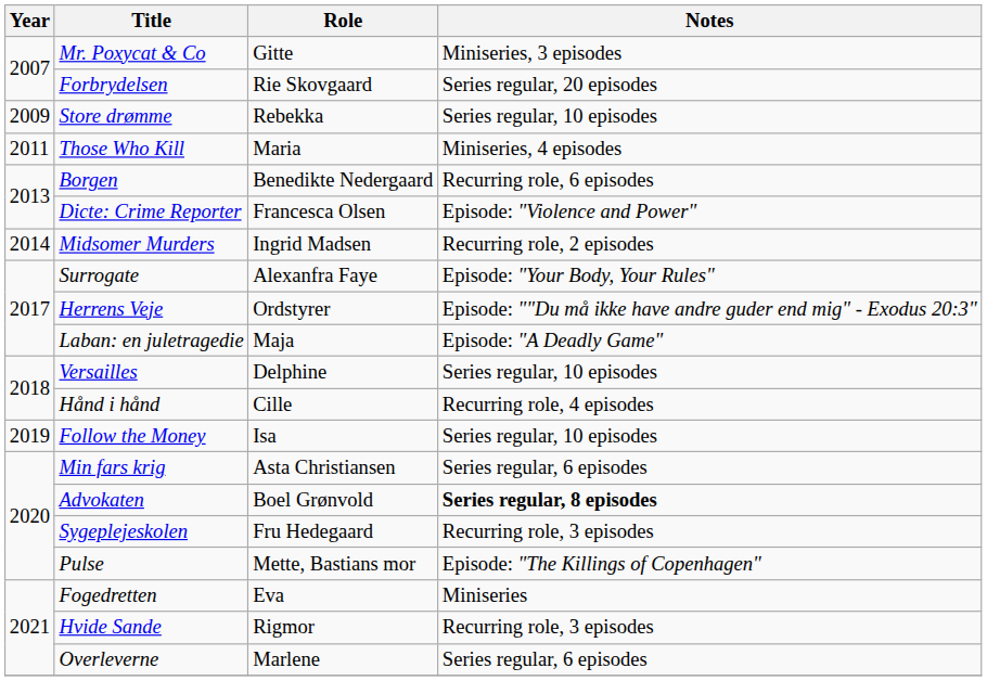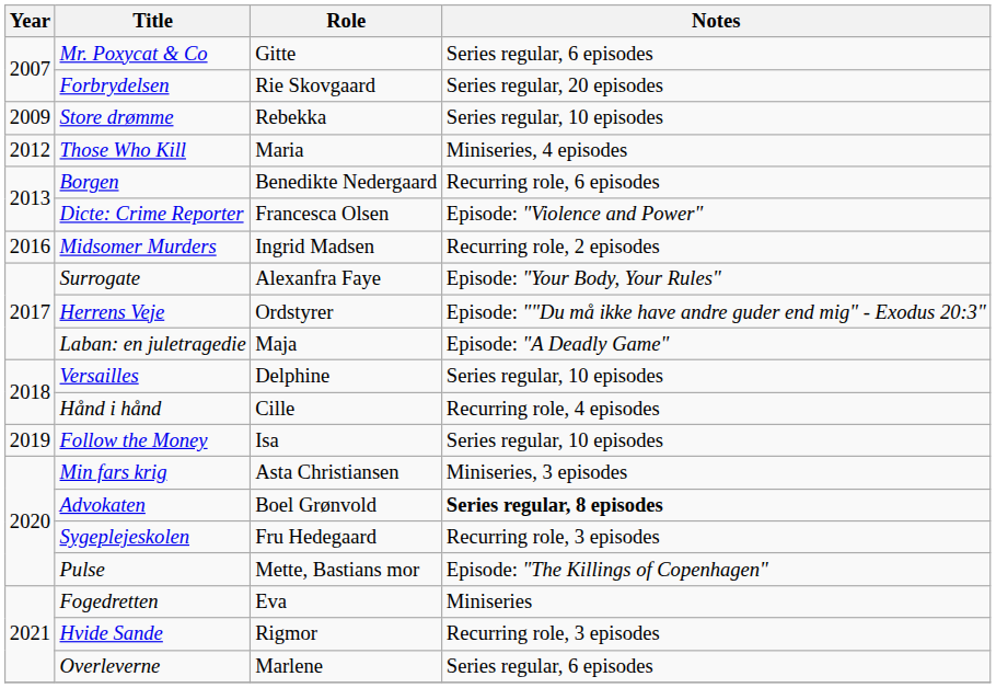 <table class="wikitable">
 <tr>
 <th>Year</th>
 <th>Title</th>
 <th>Role</th>
 <th>Notes</th>
 </tr>
 <tr>
 <td rowspan="2">2007</td>
 <td><em><a href='#'>Mr. Poxycat & Co</a></em></td>
 <td>Gitte</td>
-<td>Miniseries, 3 episodes</td>
+<td>Series regular, 6 episodes</td>
 </tr>
 <tr>
 <td><em><a href='#'>Forbrydelsen</a></em></td>
 <td>Rie Skovgaard</td>
 <td>Series regular, 20 episodes</td>
 </tr>
 <tr>
 <td>2009</td>
 <td><em><a href='#'>Store drømme</a></em></td>
 <td>Rebekka</td>
 <td>Series regular, 10 episodes</td>
 </tr>
 <tr>
-<td>2011</td>
+<td>2012</td>
 <td><em><a href='#'>Those Who Kill</a></em></td>
 <td>Maria</td>
 <td>Miniseries, 4 episodes</td>
 </tr>
 <tr>
 <td rowspan="2">2013</td>
 <td><em><a href='#'>Borgen</a></em></td>
 <td>Benedikte Nedergaard</td>
 <td>Recurring role, 6 episodes</td>
 </tr>
 <tr>
 <td><em><a href='#'>Dicte: Crime Reporter</a></em></td>
 <td>Francesca Olsen</td>
 <td>Episode: <em>"Violence and Power"</em></td>
 </tr>
 <tr>
-<td>2014</td>
+<td>2016</td>
 <td><em><a href='#'>Midsomer Murders</a></em></td>
 <td>Ingrid Madsen</td>
 <td>Recurring role, 2 episodes</td>
 </tr>
 <tr>
 <td rowspan="3">2017</td>
 <td><em>Surrogate</em></td>
 <td>Alexanfra Faye</td>
 <td>Episode: <em>"Your Body, Your Rules"</em></td>
 </tr>
 <tr>
 <td><em><a href='#'>Herrens Veje</a></em></td>
 <td>Ordstyrer</td>
 <td>Episode: <em>""Du må ikke have andre guder end mig" - Exodus 20:3"</em></td>
 </tr>
 <tr>
 <td><em>Laban: en juletragedie</em></td>
 <td>Maja</td>
 <td>Episode: <em>"A Deadly Game"</em></td>
 </tr>
 <tr>
 <td rowspan="2">2018</td>
 <td><em><a href='#'>Versailles</a></em></td>
 <td>Delphine</td>
 <td>Series regular, 10 episodes</td>
 </tr>
 <tr>
 <td><em>Hånd i hånd</em></td>
 <td>Cille</td>
 <td>Recurring role, 4 episodes</td>
 </tr>
 <tr>
 <td>2019</td>
 <td><em><a href='#'>Follow the Money</a></em></td>
 <td>Isa</td>
 <td>Series regular, 10 episodes</td>
 </tr>
 <tr>
 <td rowspan="4">2020</td>
 <td><em><a href='#'>Min fars krig</a></em></td>
 <td>Asta Christiansen</td>
-<td>Series regular, 6 episodes</td>
+<td>Miniseries, 3 episodes</td>
 </tr>
 <tr>
 <td><em><a href='#'>Advokaten</a></em></td>
 <td>Boel Grønvold</td>
 <td><strong>Series regular, 8 episodes</strong></td>
 </tr>
 <tr>
 <td><em><a href='#'>Sygeplejeskolen</a></em></td>
 <td>Fru Hedegaard</td>
 <td>Recurring role, 3 episodes</td>
 </tr>
 <tr>
 <td><em>Pulse</em></td>
 <td>Mette, Bastians mor</td>
 <td>Episode: <em>"The Killings of Copenhagen"</em></td>
 </tr>
 <tr>
 <td rowspan="3">2021</td>
 <td><em>Fogedretten</em></td>
 <td>Eva</td>
 <td>Miniseries</td>
 </tr>
 <tr>
 <td><em><a href='#'>Hvide Sande</a></em></td>
 <td>Rigmor</td>
 <td>Recurring role, 3 episodes</td>
 </tr>
 <tr>
 <td><em>Overleverne</em></td>
 <td>Marlene</td>
 <td>Series regular, 6 episodes</td>
 </tr>
 <tr>
 </tr>
 </table>
